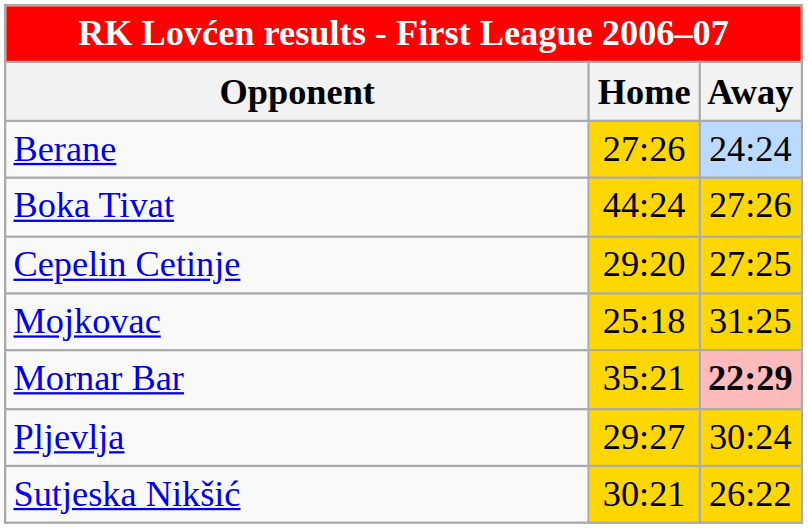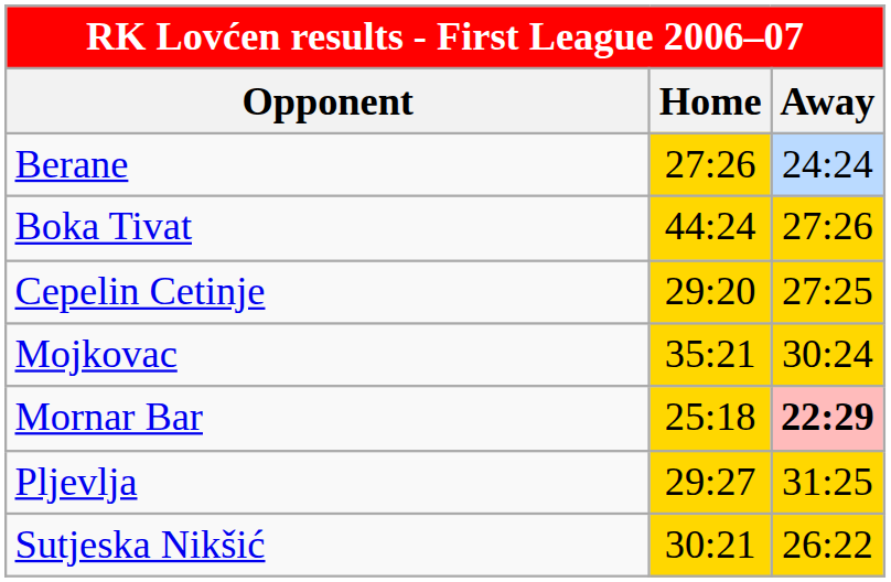 <table class="wikitable" style="text-align:center">
 <tr>
 <th colspan=10 style="background:red;color:white;">RK Lovćen results - First League 2006–07</th>
 </tr>
 <tr>
 <th width=250>Opponent</th>
 <th>Home</th>
 <th>Away</th>
 </tr>
 <tr>
 <td align=left><a href='#'>Berane</a></td>
 <td style="background:gold">27:26</td>
 <td style="background:#badaff">24:24</td>
 </tr>
 <tr>
 <td align=left><a href='#'>Boka Tivat</a></td>
 <td style="background:gold">44:24</td>
 <td style="background:gold">27:26</td>
 </tr>
 <tr>
 <td align=left><a href='#'>Cepelin Cetinje</a></td>
 <td style="background:gold">29:20</td>
 <td style="background:gold">27:25</td>
 </tr>
 <tr>
 <td align=left><a href='#'>Mojkovac</a></td>
-<td style="background:gold">25:18</td>
-<td style="background:gold">31:25</td>
+<td style="background:gold">35:21</td>
+<td style="background:gold">30:24</td>
 </tr>
 <tr>
 <td align=left><a href='#'>Mornar Bar</a></td>
-<td style="background:gold">35:21</td>
+<td style="background:gold">25:18</td>
 <td style="background:#ffbbbb;"><strong>22:29</strong></td>
 </tr>
 <tr>
 <td align=left><a href='#'>Pljevlja</a></td>
 <td style="background:gold">29:27</td>
-<td style="background:gold">30:24</td>
+<td style="background:gold">31:25</td>
 </tr>
 <tr>
 <td align=left><a href='#'>Sutjeska Nikšić</a></td>
 <td style="background:gold">30:21</td>
 <td style="background:gold">26:22</td>
 </tr>
 </table>
